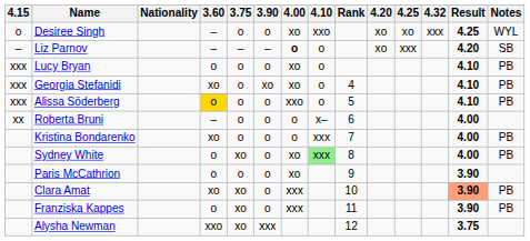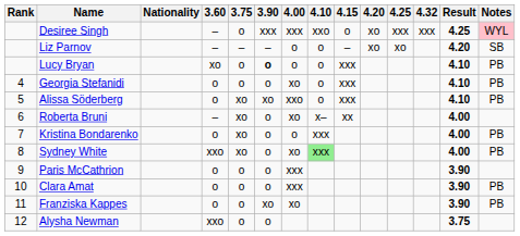 <table class="wikitable sortable" style="text-align:center">
 <tr>
-<th>4.15</th>
+<th>Rank</th>
 <th>Name</th>
 <th>Nationality</th>
 <th>3.60</th>
 <th>3.75</th>
 <th>3.90</th>
 <th>4.00</th>
 <th>4.10</th>
-<th>Rank</th>
+<th>4.15</th>
 <th>4.20</th>
 <th>4.25</th>
 <th>4.32</th>
 <th>Result</th>
 <th>Notes</th>
 </tr>
 <tr>
-<td>o</td>
+<td></td>
 <td align=left><a href='#'>Desiree Singh</a></td>
 <td align=left></td>
 <td>–</td>
 <td>o</td>
+<td>xxx</td>
+<td>xxx</td>
+<td>xxo</td>
 <td>o</td>
 <td>xo</td>
-<td>xxo</td>
-<td></td>
-<td>xo</td>
-<td>xo</td>
+<td>xxx</td>
 <td>xxx</td>
 <td><strong>4.25</strong></td>
-<td>WYL</td>
+<td style="background: pink;">WYL</td>
 </tr>
 <tr>
-<td>–</td>
+<td></td>
 <td align=left><a href='#'>Liz Parnov</a></td>
 <td align=left></td>
 <td>–</td>
 <td>–</td>
 <td>–</td>
-<td><strong>o</strong></td>
 <td>o</td>
-<td></td>
+<td>o</td>
+<td>–</td>
 <td>xo</td>
-<td>xxx</td>
+<td>xo</td>
 <td></td>
 <td><strong>4.20</strong></td>
 <td>SB</td>
 </tr>
 <tr>
-<td>xxx</td>
+<td></td>
 <td align=left><a href='#'>Lucy Bryan</a></td>
 <td align=left></td>
+<td>xo</td>
+<td>o</td>
+<td><strong>o</strong></td>
 <td>o</td>
 <td>o</td>
-<td>o</td>
-<td>xo</td>
-<td>o</td>
-<td></td>
+<td>xxx</td>
 <td></td>
 <td></td>
 <td></td>
 <td><strong>4.10</strong></td>
 <td>PB</td>
 </tr>
 <tr>
-<td>xxx</td>
+<td>4</td>
 <td align=left><a href='#'>Georgia Stefanidi</a></td>
 <td align=left></td>
+<td>o</td>
+<td>o</td>
+<td>o</td>
 <td>xo</td>
 <td>o</td>
-<td>xo</td>
-<td>xo</td>
-<td>o</td>
-<td>4</td>
+<td>xxx</td>
 <td></td>
 <td></td>
 <td></td>
 <td><strong>4.10</strong></td>
 <td>PB</td>
 </tr>
 <tr>
-<td>xxx</td>
+<td>5</td>
 <td align=left><a href='#'>Alissa Söderberg</a></td>
 <td align=left></td>
-<td style="background: gold;">o</td>
 <td>o</td>
-<td>o</td>
+<td>xo</td>
+<td>xo</td>
 <td>xxo</td>
 <td>o</td>
-<td>5</td>
+<td>xxx</td>
 <td></td>
 <td></td>
 <td></td>
 <td><strong>4.10</strong></td>
 <td>PB</td>
 </tr>
 <tr>
-<td>xx</td>
+<td>6</td>
 <td align=left><a href='#'>Roberta Bruni</a></td>
 <td align=left></td>
 <td>–</td>
+<td>xo</td>
 <td>o</td>
-<td>o</td>
-<td>o</td>
+<td>xo</td>
 <td>x–</td>
-<td>6</td>
+<td>xx</td>
 <td></td>
 <td></td>
 <td></td>
 <td><strong>4.00</strong></td>
 <td></td>
 </tr>
 <tr>
-<td></td>
+<td>7</td>
 <td align=left><a href='#'>Kristina Bondarenko</a></td>
 <td align=left></td>
+<td>o</td>
 <td>xo</td>
 <td>o</td>
 <td>o</td>
-<td>o</td>
 <td>xxx</td>
-<td>7</td>
+<td></td>
 <td></td>
 <td></td>
 <td></td>
 <td><strong>4.00</strong></td>
 <td>PB</td>
 </tr>
 <tr>
-<td></td>
+<td>8</td>
 <td align=left><a href='#'>Sydney White</a></td>
 <td align=left></td>
-<td>o</td>
+<td>xxo</td>
 <td>xo</td>
 <td>o</td>
 <td>xo</td>
 <td style="background: lightgreen;">xxx</td>
-<td>8</td>
+<td></td>
 <td></td>
 <td></td>
 <td></td>
 <td><strong>4.00</strong></td>
 <td>PB</td>
 </tr>
 <tr>
-<td></td>
+<td>9</td>
 <td align=left><a href='#'>Paris McCathrion</a></td>
 <td align=left></td>
 <td>o</td>
 <td>o</td>
 <td>o</td>
-<td>xo</td>
+<td>xxx</td>
 <td></td>
-<td>9</td>
+<td></td>
 <td></td>
 <td></td>
 <td></td>
 <td><strong>3.90</strong></td>
 <td></td>
 </tr>
 <tr>
-<td></td>
+<td>10</td>
 <td align=left><a href='#'>Clara Amat</a></td>
 <td align=left></td>
-<td>xo</td>
-<td>xo</td>
+<td>o</td>
+<td>o</td>
 <td>o</td>
 <td>xxx</td>
 <td></td>
-<td>10</td>
 <td></td>
-<td></td>
-<td></td>
-<td style="background: lightsalmon;"><strong>3.90</strong></td>
-<td>PB</td>
-</tr>
-<tr>
-<td></td>
-<td align=left><a href='#'>Franziska Kappes</a></td>
-<td align=left></td>
-<td>o</td>
-<td>xo</td>
-<td>o</td>
-<td>xxx</td>
-<td></td>
-<td>11</td>
 <td></td>
 <td></td>
 <td></td>
 <td><strong>3.90</strong></td>
 <td>PB</td>
 </tr>
 <tr>
+<td>11</td>
+<td align=left><a href='#'>Franziska Kappes</a></td>
+<td align=left></td>
+<td>o</td>
+<td>o</td>
+<td>xo</td>
+<td>xo</td>
 <td></td>
+<td></td>
+<td></td>
+<td></td>
+<td></td>
+<td><strong>3.90</strong></td>
+<td>PB</td>
+</tr>
+<tr>
+<td>12</td>
 <td align=left><a href='#'>Alysha Newman</a></td>
 <td align=left></td>
 <td>xxo</td>
-<td>xo</td>
-<td>xxx</td>
+<td>o</td>
+<td>o</td>
 <td></td>
 <td></td>
-<td>12</td>
+<td></td>
 <td></td>
 <td></td>
 <td></td>
 <td><strong>3.75</strong></td>
 <td></td>
 </tr>
 </table>
